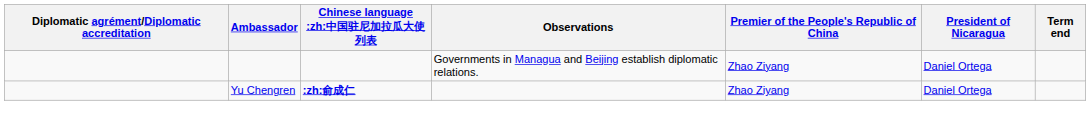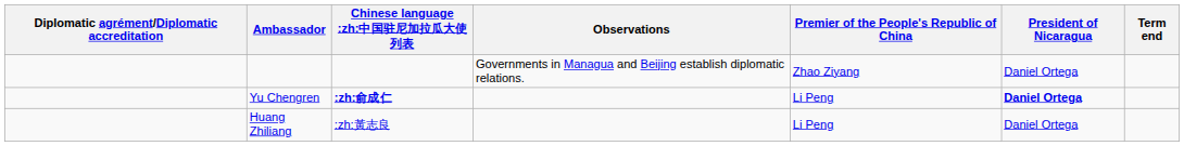 <table class="wikitable sortable">
 <tr>
 <th>Diplomatic <a href='#'>agrément</a>/<a href='#'>Diplomatic accreditation</a></th>
 <th><a href='#'>Ambassador</a></th>
 <th><a href='#'>Chinese language</a><br><a href='#'>:zh:中国驻尼加拉瓜大使列表</a></th>
 <th>Observations</th>
 <th><a href='#'>Premier of the People's Republic of China</a></th>
 <th><a href='#'>President of Nicaragua</a></th>
 <th>Term end</th>
 </tr>
 <tr>
 <td></td>
 <td></td>
 <td></td>
 <td>Governments in <a href='#'>Managua</a> and <a href='#'>Beijing</a> establish diplomatic relations.</td>
 <td><a href='#'>Zhao Ziyang</a></td>
 <td><a href='#'>Daniel Ortega</a></td>
 <td></td>
 </tr>
 <tr>
 <td></td>
 <td><a href='#'>Yu Chengren</a></td>
 <td><strong><a href='#'>:zh:俞成仁</a></strong></td>
 <td></td>
-<td><a href='#'>Zhao Ziyang</a></td>
+<td><a href='#'>Li Peng</a></td>
+<td><strong><a href='#'>Daniel Ortega</a></strong></td>
+<td></td>
+</tr>
+<tr>
+<td></td>
+<td><a href='#'>Huang Zhiliang</a></td>
+<td><a href='#'>:zh:黃志良</a></td>
+<td></td>
+<td><a href='#'>Li Peng</a></td>
 <td><a href='#'>Daniel Ortega</a></td>
 <td></td>
 </tr>
 </table>
